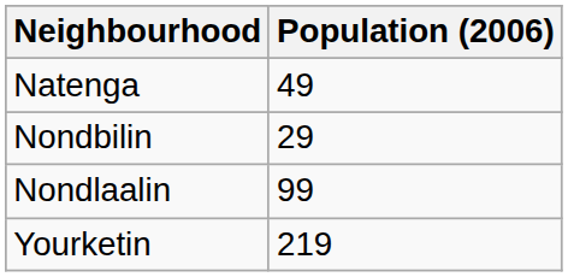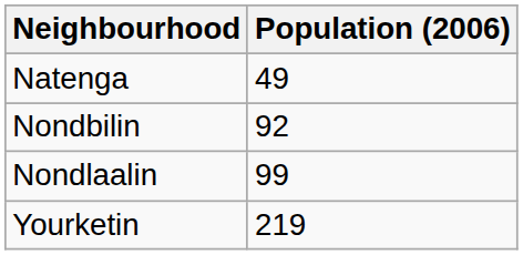 <table class="wikitable">
 <tr>
 <th>Neighbourhood</th>
 <th>Population (2006)</th>
 </tr>
 <tr>
 <td>Natenga</td>
 <td>49</td>
 </tr>
 <tr>
 <td>Nondbilin</td>
-<td>29</td>
+<td>92</td>
 </tr>
 <tr>
 <td>Nondlaalin</td>
 <td>99</td>
 </tr>
 <tr>
 <td>Yourketin</td>
 <td>219</td>
 </tr>
 </table>
